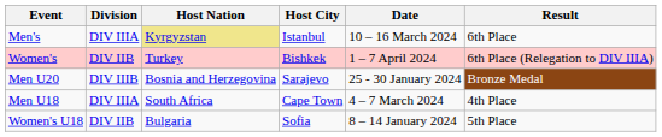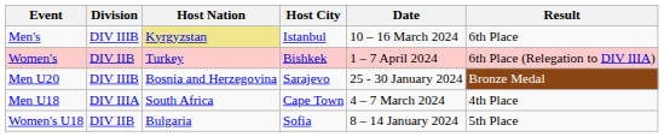 <table class="wikitable">
 <tr>
 <th>Event</th>
 <th>Division</th>
 <th>Host Nation</th>
 <th>Host City</th>
 <th>Date</th>
 <th>Result</th>
 </tr>
 <tr>
 <td><a href='#'>Men's</a></td>
-<td><a href='#'>DIV IIIA</a></td>
+<td><a href='#'>DIV IIIB</a></td>
 <td style="background: khaki;"> <a href='#'>Kyrgyzstan</a></td>
 <td><a href='#'>Istanbul</a></td>
 <td>10 – 16 March 2024</td>
 <td>6th Place</td>
 </tr>
 <tr bgcolor=ffcccc>
 <td><a href='#'>Women's</a></td>
 <td><a href='#'>DIV IIB</a></td>
 <td> <a href='#'>Turkey</a></td>
 <td><a href='#'>Bishkek</a></td>
 <td>1 – 7 April 2024</td>
 <td>6th Place (Relegation to <a href='#'>DIV IIIA</a>)</td>
 </tr>
 <tr>
 <td><a href='#'>Men U20</a></td>
 <td><a href='#'>DIV IIIB</a></td>
 <td> <a href='#'>Bosnia and Herzegovina</a></td>
 <td><a href='#'>Sarajevo</a></td>
 <td>25 - 30 January 2024</td>
 <td style="background:saddlebrown; color:white;">Bronze Medal</td>
 </tr>
 <tr>
 <td><a href='#'>Men U18</a></td>
 <td><a href='#'>DIV IIIA</a></td>
 <td> <a href='#'>South Africa</a></td>
 <td><a href='#'>Cape Town</a></td>
 <td>4 – 7 March 2024</td>
 <td>4th Place</td>
 </tr>
 <tr>
 <td><a href='#'>Women's U18</a></td>
 <td><a href='#'>DIV IIB</a></td>
 <td> <a href='#'>Bulgaria</a></td>
 <td><a href='#'>Sofia</a></td>
 <td>8 – 14 January 2024</td>
 <td>5th Place</td>
 </tr>
 </table>
